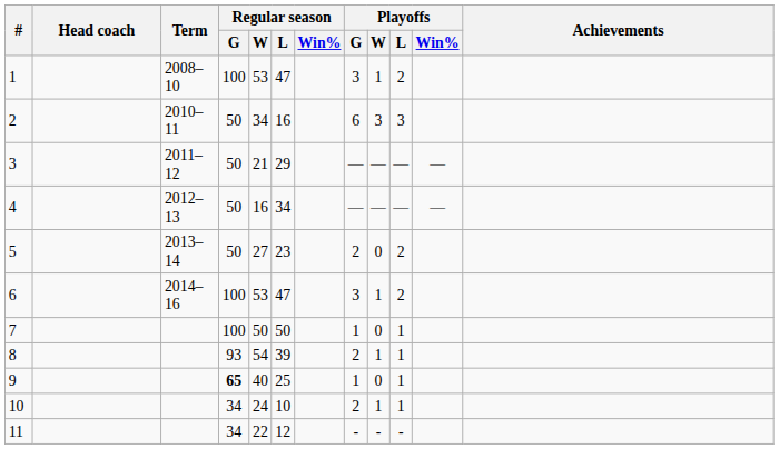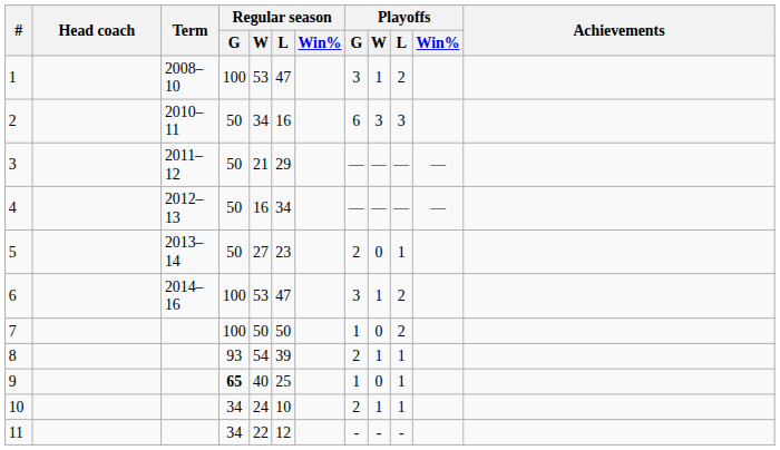 <table class="wikitable sortable" style="font-size:95%; text-align:center">
 <tr>
 <th scope="col" style="width:20px" rowspan="2">#</th>
 <th scope="col" style="width:120px" rowspan="2">Head coach</th>
 <th scope="col" style="width:50px" rowspan="2">Term</th>
 <th scope="col" style="width:80px" colspan="4">Regular season</th>
 <th scope="col" style="width:80px" colspan="4">Playoffs</th>
 <th scope="col" style="width:300px" rowspan="2">Achievements</th>
 </tr>
 <tr>
 <th>G</th>
 <th>W</th>
 <th>L</th>
 <th><a href='#'>Win%</a></th>
 <th>G</th>
 <th>W</th>
 <th>L</th>
 <th><a href='#'>Win%</a></th>
 </tr>
 <tr>
 <td align=left>1</td>
 <td align=left></td>
 <td align=left>2008–10</td>
 <td>100</td>
 <td>53</td>
 <td>47</td>
 <td></td>
 <td>3</td>
 <td>1</td>
 <td>2</td>
 <td></td>
 <td align=left></td>
 </tr>
 <tr>
 <td align=left>2</td>
 <td align=left></td>
 <td align=left>2010–11</td>
 <td>50</td>
 <td>34</td>
 <td>16</td>
 <td></td>
 <td>6</td>
 <td>3</td>
 <td>3</td>
 <td></td>
 <td align=left></td>
 </tr>
 <tr>
 <td align=left>3</td>
 <td align=left></td>
 <td align=left>2011–12</td>
 <td>50</td>
 <td>21</td>
 <td>29</td>
 <td></td>
 <td>—</td>
 <td>—</td>
 <td>—</td>
 <td>—</td>
 <td align=left></td>
 </tr>
 <tr>
 <td align=left>4</td>
 <td align=left></td>
 <td align=left>2012–13</td>
 <td>50</td>
 <td>16</td>
 <td>34</td>
 <td></td>
 <td>—</td>
 <td>—</td>
 <td>—</td>
 <td>—</td>
 <td></td>
 </tr>
 <tr>
 <td align=left>5</td>
 <td align=left></td>
 <td align=left>2013–14</td>
 <td>50</td>
 <td>27</td>
 <td>23</td>
 <td></td>
 <td>2</td>
 <td>0</td>
-<td>2</td>
+<td>1</td>
 <td></td>
 <td align=left></td>
 </tr>
 <tr>
 <td align=left>6</td>
 <td align=left></td>
 <td align=left>2014–16</td>
 <td>100</td>
 <td>53</td>
 <td>47</td>
 <td></td>
 <td>3</td>
 <td>1</td>
 <td>2</td>
 <td></td>
 <td align=left></td>
 </tr>
 <tr>
 <td align=left>7</td>
 <td align=left></td>
 <td align=left></td>
 <td>100</td>
 <td>50</td>
 <td>50</td>
 <td></td>
 <td>1</td>
 <td>0</td>
-<td>1</td>
+<td>2</td>
 <td></td>
 <td align=left></td>
 </tr>
 <tr>
 <td align=left>8</td>
 <td align=left></td>
 <td align=left></td>
 <td>93</td>
 <td>54</td>
 <td>39</td>
 <td></td>
 <td>2</td>
 <td>1</td>
 <td>1</td>
 <td></td>
 <td align=left></td>
 </tr>
 <tr>
 <td align=left>9</td>
 <td align=left></td>
 <td align=left></td>
 <td><strong>65</strong></td>
 <td>40</td>
 <td>25</td>
 <td></td>
 <td>1</td>
 <td>0</td>
 <td>1</td>
 <td></td>
 <td align=left></td>
 </tr>
 <tr>
 <td align=left>10</td>
 <td align=left></td>
 <td align=left></td>
 <td>34</td>
 <td>24</td>
 <td>10</td>
 <td></td>
 <td>2</td>
 <td>1</td>
 <td>1</td>
 <td></td>
 <td align=left></td>
 </tr>
 <tr>
 <td align=left>11</td>
 <td align=left></td>
 <td align=left></td>
 <td>34</td>
 <td>22</td>
 <td>12</td>
 <td></td>
 <td>-</td>
 <td>-</td>
 <td>-</td>
 <td></td>
 <td align=left></td>
 </tr>
 </table>
